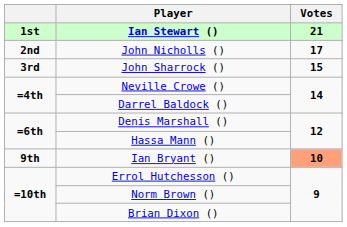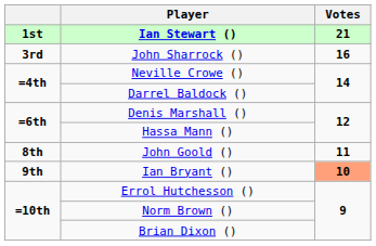 <table class="wikitable" style="text-align: center; font-size: 90%;">
 <tr>
 <th width="50"></th>
 <th width="250">Player</th>
 <th width="50">Votes</th>
 </tr>
 <tr style="background: #CCFFCC; font-weight: bold;" |>
 <td><strong>1st</strong></td>
 <td><a href='#'>Ian Stewart</a> ()</td>
 <td><strong>21</strong></td>
 </tr>
 <tr>
-<td><strong>2nd</strong></td>
-<td><a href='#'>John Nicholls</a> ()</td>
-<td><strong>17</strong></td>
-</tr>
-<tr>
 <td><strong>3rd</strong></td>
 <td><a href='#'>John Sharrock</a> ()</td>
-<td><strong>15</strong></td>
+<td><strong>16</strong></td>
 </tr>
 <tr>
 <td rowspan=2><strong>=4th</strong></td>
 <td><a href='#'>Neville Crowe</a> ()</td>
 <td rowspan=2><strong>14</strong></td>
 </tr>
 <tr>
 <td><a href='#'>Darrel Baldock</a> ()</td>
 </tr>
 <tr>
 <td rowspan=2><strong>=6th</strong></td>
 <td><a href='#'>Denis Marshall</a> ()</td>
 <td rowspan=2><strong>12</strong></td>
 </tr>
 <tr>
 <td><a href='#'>Hassa Mann</a> ()</td>
 </tr>
 <tr>
+<td><strong>8th</strong></td>
+<td><a href='#'>John Goold</a> ()</td>
+<td><strong>11</strong></td>
+</tr>
+<tr>
 <td><strong>9th</strong></td>
 <td><a href='#'>Ian Bryant</a> ()</td>
 <td style="background: lightsalmon;"><strong>10</strong></td>
 </tr>
 <tr>
 <td rowspan=3><strong>=10th</strong></td>
 <td><a href='#'>Errol Hutchesson</a> ()</td>
 <td rowspan=3><strong>9</strong></td>
 </tr>
 <tr>
 <td><a href='#'>Norm Brown</a> ()</td>
 </tr>
 <tr>
 <td><a href='#'>Brian Dixon</a> ()</td>
 </tr>
 </table>
